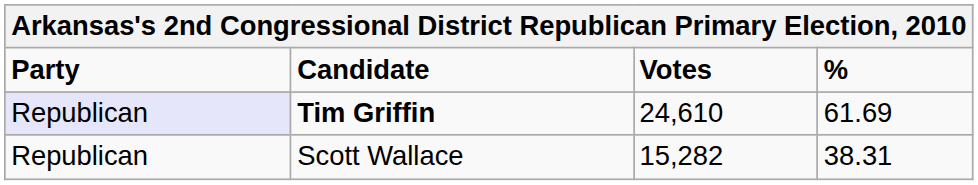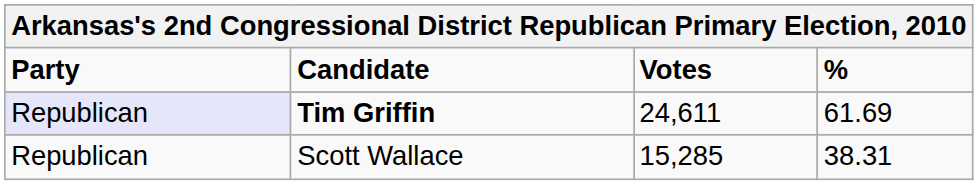 <table class="wikitable">
 <tr>
 <th colspan="4">Arkansas's 2nd Congressional District Republican Primary Election, 2010</th>
 </tr>
 <tr>
 <td><strong>Party</strong></td>
 <td><strong>Candidate</strong></td>
 <td><strong>Votes</strong></td>
 <td><strong>%</strong></td>
 </tr>
 <tr>
 <td style="background: lavender;">Republican</td>
 <td><strong>Tim Griffin</strong></td>
-<td>24,610</td>
+<td>24,611</td>
 <td>61.69</td>
 </tr>
 <tr>
 <td>Republican</td>
 <td>Scott Wallace</td>
-<td>15,282</td>
+<td>15,285</td>
 <td>38.31</td>
 </tr>
 </table>
